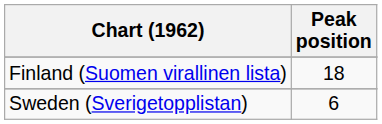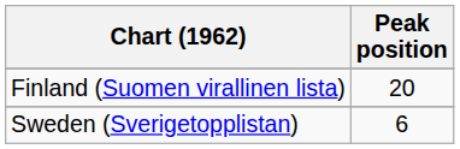 <table class="wikitable sortable">
 <tr>
 <th scope="col">Chart (1962)</th>
 <th scope="col">Peak<br>position</th>
 </tr>
 <tr>
 </tr>
 <tr>
 </tr>
 <tr>
 <td>Finland (<a href='#'>Suomen virallinen lista</a>)</td>
-<td align=center>18</td>
+<td align=center>20</td>
 </tr>
 <tr>
 </tr>
 <tr>
 </tr>
 <tr>
 <td>Sweden (<a href='#'>Sverigetopplistan</a>)</td>
 <td align=center>6</td>
 </tr>
 </table>
